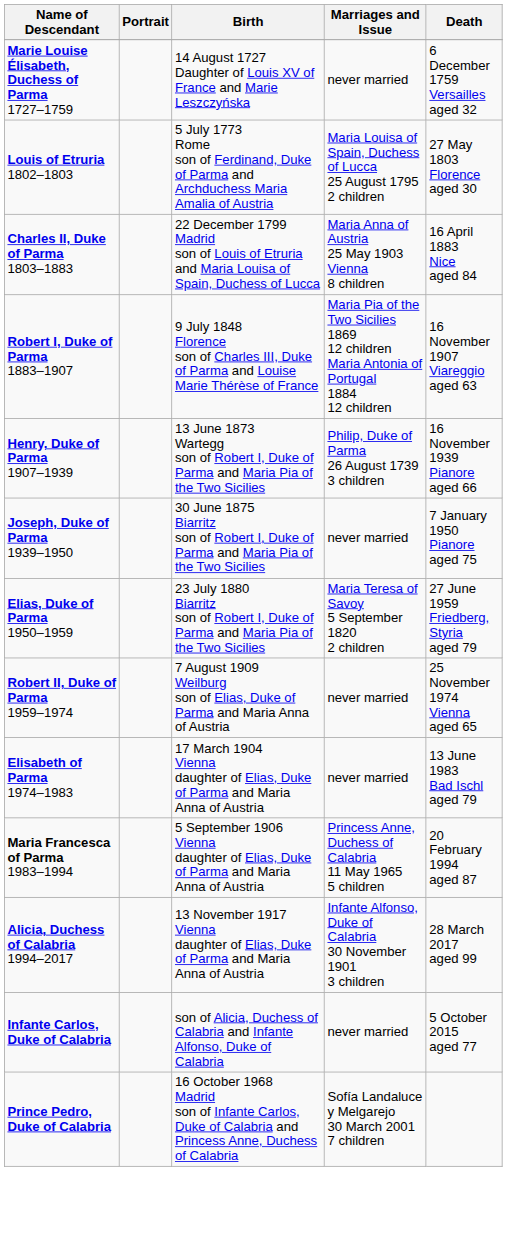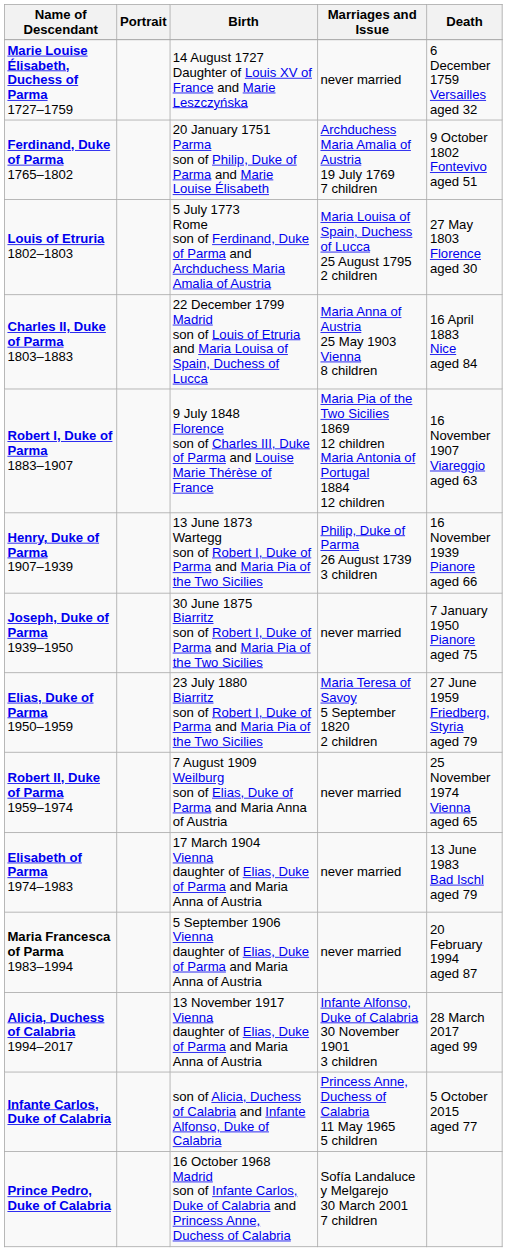 <table class="wikitable">
 <tr ->
 <th>Name of Descendant</th>
 <th>Portrait</th>
 <th>Birth</th>
 <th>Marriages and Issue</th>
 <th>Death</th>
 </tr>
 <tr ->
 </tr>
 <tr>
 <td><strong><a href='#'>Marie Louise Élisabeth, Duchess of Parma</a></strong><br>1727–1759</td>
 <td></td>
 <td>14 August 1727 <br>Daughter of <a href='#'>Louis XV of France</a> and <a href='#'>Marie Leszczyńska</a></td>
 <td>never married</td>
 <td>6 December 1759<br><a href='#'>Versailles</a><br>aged 32</td>
+</tr>
+<tr>
+<td><strong><a href='#'>Ferdinand, Duke of Parma</a></strong><br>1765–1802</td>
+<td></td>
+<td>20 January 1751<br><a href='#'>Parma</a><br>son of <a href='#'>Philip, Duke of Parma</a> and <a href='#'>Marie Louise Élisabeth</a></td>
+<td><a href='#'>Archduchess Maria Amalia of Austria</a><br>19 July 1769<br>7 children</td>
+<td>9 October 1802<br><a href='#'>Fontevivo</a><br>aged 51</td>
 </tr>
 <tr>
 <td><strong><a href='#'>Louis of Etruria</a></strong><br>1802–1803</td>
 <td></td>
 <td>5 July 1773<br>Rome<br>son of <a href='#'>Ferdinand, Duke of Parma</a> and <a href='#'>Archduchess Maria Amalia of Austria</a></td>
 <td><a href='#'>Maria Louisa of Spain, Duchess of Lucca</a><br>25 August 1795<br>2 children</td>
 <td>27 May 1803<br><a href='#'>Florence</a><br>aged 30</td>
 </tr>
 <tr>
 <td><strong><a href='#'>Charles II, Duke of Parma</a></strong><br>1803–1883</td>
 <td></td>
 <td>22 December 1799<br><a href='#'>Madrid</a><br>son of <a href='#'>Louis of Etruria</a> and <a href='#'>Maria Louisa of Spain, Duchess of Lucca</a></td>
 <td><a href='#'>Maria Anna of Austria</a><br>25 May 1903<br><a href='#'>Vienna</a><br>8 children</td>
 <td>16 April 1883<br><a href='#'>Nice</a><br>aged 84</td>
 </tr>
 <tr>
 <td><strong><a href='#'>Robert I, Duke of Parma</a></strong><br>1883–1907</td>
 <td></td>
 <td>9 July 1848<br><a href='#'>Florence</a><br>son of <a href='#'>Charles III, Duke of Parma</a> and <a href='#'>Louise Marie Thérèse of France</a></td>
 <td><a href='#'>Maria Pia of the Two Sicilies</a><br>1869<br>12 children <br><a href='#'>Maria Antonia of Portugal</a><br>1884<br>12 children</td>
 <td>16 November 1907<br><a href='#'>Viareggio</a><br>aged 63</td>
 </tr>
 <tr>
 <td><strong><a href='#'>Henry, Duke of Parma</a></strong><br>1907–1939</td>
 <td></td>
 <td>13 June 1873<br> Wartegg <br>son of <a href='#'>Robert I, Duke of Parma</a> and <a href='#'>Maria Pia of the Two Sicilies</a></td>
 <td><a href='#'>Philip, Duke of Parma</a><br>26 August 1739<br>3 children</td>
 <td>16 November 1939<br><a href='#'>Pianore</a><br>aged 66</td>
 </tr>
 <tr>
 <td><strong><a href='#'>Joseph, Duke of Parma</a></strong><br>1939–1950</td>
 <td></td>
 <td>30 June 1875<br><a href='#'>Biarritz</a><br>son of <a href='#'>Robert I, Duke of Parma</a> and <a href='#'>Maria Pia of the Two Sicilies</a></td>
 <td>never married</td>
 <td>7 January 1950<br><a href='#'>Pianore</a><br>aged 75</td>
 </tr>
 <tr>
 <td><strong><a href='#'>Elias, Duke of Parma</a></strong><br> 1950–1959</td>
 <td></td>
 <td>23 July 1880<br><a href='#'>Biarritz</a><br>son of <a href='#'>Robert I, Duke of Parma</a> and <a href='#'>Maria Pia of the Two Sicilies</a></td>
 <td><a href='#'>Maria Teresa of Savoy</a><br>5 September 1820<br>2 children</td>
 <td>27 June 1959<br><a href='#'>Friedberg, Styria</a><br>aged 79</td>
 </tr>
 <tr>
 <td><strong><a href='#'>Robert II, Duke of Parma</a></strong><br>1959–1974</td>
 <td></td>
 <td>7 August 1909<br><a href='#'>Weilburg</a><br>son of <a href='#'>Elias, Duke of Parma</a> and Maria Anna of Austria</td>
 <td>never married</td>
 <td>25 November 1974<br><a href='#'>Vienna</a><br>aged 65</td>
 </tr>
 <tr>
 <td><strong><a href='#'>Elisabeth of Parma</a></strong><br>1974–1983</td>
 <td></td>
 <td>17 March 1904<br><a href='#'>Vienna</a><br>daughter of <a href='#'>Elias, Duke of Parma</a> and Maria Anna of Austria</td>
 <td>never married</td>
 <td>13 June 1983<br><a href='#'>Bad Ischl</a><br>aged 79</td>
 </tr>
 <tr>
 <td><strong>Maria Francesca of Parma</strong><br>1983–1994</td>
 <td></td>
 <td>5 September 1906<br><a href='#'>Vienna</a><br>daughter of <a href='#'>Elias, Duke of Parma</a> and Maria Anna of Austria</td>
-<td><a href='#'>Princess Anne, Duchess of Calabria</a><br>11 May 1965<br>5 children</td>
+<td>never married</td>
 <td>20 February 1994<br>aged 87</td>
 </tr>
 <tr>
 <td><strong><a href='#'>Alicia, Duchess of Calabria</a></strong><br>1994–2017</td>
 <td></td>
 <td>13 November 1917<br><a href='#'>Vienna</a><br>daughter of <a href='#'>Elias, Duke of Parma</a> and Maria Anna of Austria</td>
 <td><a href='#'>Infante Alfonso, Duke of Calabria</a><br>30 November 1901<br>3 children</td>
 <td>28 March 2017<br>aged 99</td>
 </tr>
 <tr>
 <td><strong><a href='#'>Infante Carlos, Duke of Calabria</a></strong></td>
 <td></td>
 <td><br>son of <a href='#'>Alicia, Duchess of Calabria</a> and <a href='#'>Infante Alfonso, Duke of Calabria</a></td>
-<td>never married</td>
+<td><a href='#'>Princess Anne, Duchess of Calabria</a><br>11 May 1965<br>5 children</td>
 <td>5 October 2015<br>aged 77</td>
 </tr>
 <tr>
 <td><strong><a href='#'>Prince Pedro, Duke of Calabria</a></strong><br></td>
 <td></td>
 <td>16 October 1968<br><a href='#'>Madrid</a><br>son of <a href='#'>Infante Carlos, Duke of Calabria</a> and <a href='#'>Princess Anne, Duchess of Calabria</a></td>
 <td>Sofía Landaluce y Melgarejo<br>30 March 2001<br>7 children</td>
 <td></td>
 </tr>
 </table>
